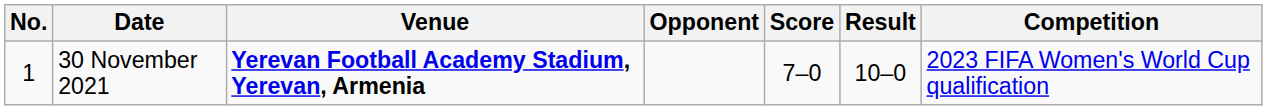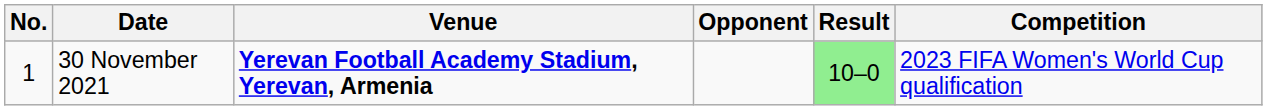 <table class="wikitable sortable">
 <tr>
 <th scope="col">No.</th>
 <th scope="col">Date</th>
 <th scope="col">Venue</th>
 <th scope="col">Opponent</th>
-<th scope="col">Score</th>
 <th scope="col">Result</th>
 <th scope="col">Competition</th>
 </tr>
 <tr>
 <td align="center">1</td>
 <td>30 November 2021</td>
 <td><strong><a href='#'>Yerevan Football Academy Stadium</a>, <a href='#'>Yerevan</a>, Armenia</strong></td>
 <td></td>
-<td align="center">7–0</td>
-<td align="center">10–0</td>
+<td align="center" style="background: lightgreen;">10–0</td>
 <td><a href='#'>2023 FIFA Women's World Cup qualification</a></td>
 </tr>
 </table>
